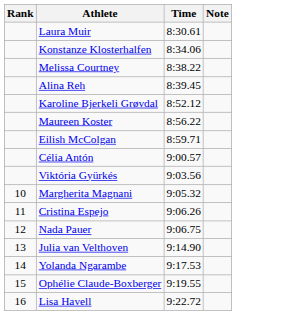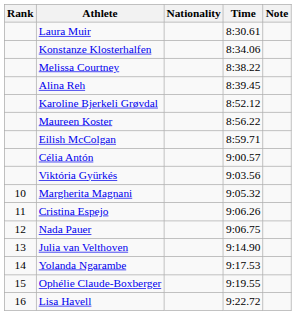 <table class="wikitable sortable" style="text-align:center">
 <tr>
 <th>Rank</th>
 <th>Athlete</th>
+<th>Nationality</th>
 <th>Time</th>
 <th>Note</th>
 </tr>
 <tr>
 <td></td>
 <td align="left"><a href='#'>Laura Muir</a></td>
+<td align=left></td>
 <td>8:30.61</td>
 <td></td>
 </tr>
 <tr>
 <td></td>
 <td align="left"><a href='#'>Konstanze Klosterhalfen</a></td>
+<td align=left></td>
 <td>8:34.06</td>
 <td></td>
 </tr>
 <tr>
 <td></td>
 <td align="left"><a href='#'>Melissa Courtney</a></td>
+<td align=left></td>
 <td>8:38.22</td>
 <td></td>
 </tr>
 <tr>
 <td></td>
 <td align=left><a href='#'>Alina Reh</a></td>
+<td align=left></td>
 <td>8:39.45</td>
 <td></td>
 </tr>
 <tr>
 <td></td>
 <td align=left><a href='#'>Karoline Bjerkeli Grøvdal</a></td>
+<td align=left></td>
 <td>8:52.12</td>
 <td></td>
 </tr>
 <tr>
 <td></td>
 <td align=left><a href='#'>Maureen Koster</a></td>
+<td align=left></td>
 <td>8:56.22</td>
 <td></td>
 </tr>
 <tr>
 <td></td>
 <td align=left><a href='#'>Eilish McColgan</a></td>
+<td align=left></td>
 <td>8:59.71</td>
 <td></td>
 </tr>
 <tr>
 <td></td>
 <td align=left><a href='#'>Célia Antón</a></td>
+<td align=left></td>
 <td>9:00.57</td>
 <td></td>
 </tr>
 <tr>
 <td></td>
 <td align=left><a href='#'>Viktória Gyürkés</a></td>
+<td align=left></td>
 <td>9:03.56</td>
 <td></td>
 </tr>
 <tr>
 <td>10</td>
 <td align=left><a href='#'>Margherita Magnani</a></td>
+<td align=left></td>
 <td>9:05.32</td>
 <td></td>
 </tr>
 <tr>
 <td>11</td>
 <td align=left><a href='#'>Cristina Espejo</a></td>
+<td align=left></td>
 <td>9:06.26</td>
 <td></td>
 </tr>
 <tr>
 <td>12</td>
 <td align=left><a href='#'>Nada Pauer</a></td>
+<td align=left></td>
 <td>9:06.75</td>
 <td></td>
 </tr>
 <tr>
 <td>13</td>
 <td align=left><a href='#'>Julia van Velthoven</a></td>
+<td align=left></td>
 <td>9:14.90</td>
 <td></td>
 </tr>
 <tr>
 <td>14</td>
 <td align=left><a href='#'>Yolanda Ngarambe</a></td>
+<td align=left></td>
 <td>9:17.53</td>
 <td></td>
 </tr>
 <tr>
 <td>15</td>
 <td align=left><a href='#'>Ophélie Claude-Boxberger</a></td>
+<td align=left></td>
 <td>9:19.55</td>
 <td></td>
 </tr>
 <tr>
 <td>16</td>
 <td align=left><a href='#'>Lisa Havell</a></td>
+<td align=left></td>
 <td>9:22.72</td>
 <td></td>
 </tr>
 </table>
